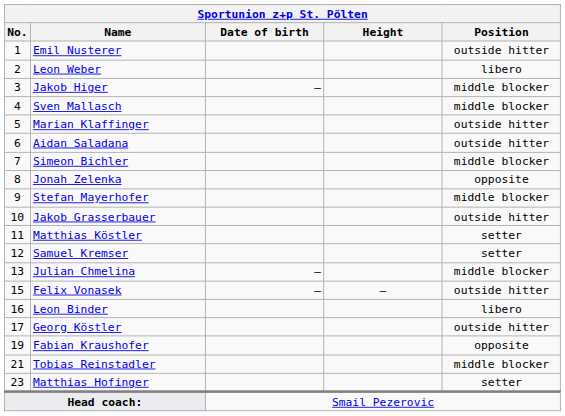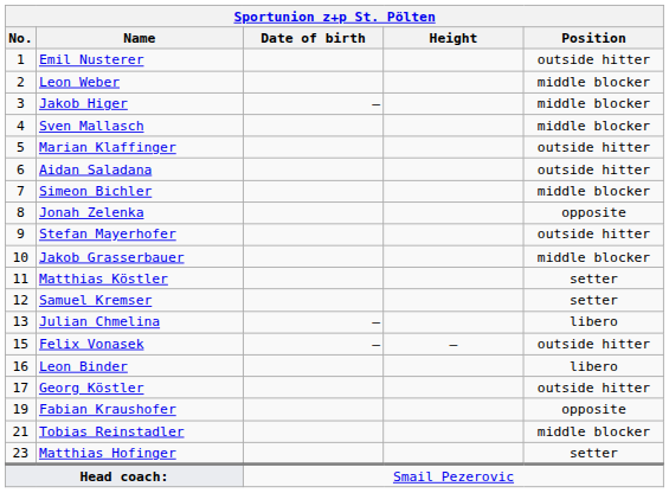 <table class="wikitable collapsible collapsed" style="font-size:100%; text-align:center">
 <tr>
 <th colspan=6 style="width:30em"><a href='#'>Sportunion z+p St. Pölten</a></th>
 </tr>
 <tr>
 <th>No.</th>
 <th style="width:15em">Name</th>
 <th style="width:10em">Date of birth</th>
 <th style="width:10em">Height</th>
 <th style="width:10em">Position</th>
 </tr>
 <tr>
 <td>1</td>
 <td align=left> <a href='#'>Emil Nusterer</a></td>
 <td align=right></td>
 <td></td>
 <td>outside hitter</td>
 </tr>
 <tr>
 <td>2</td>
 <td align=left> <a href='#'>Leon Weber</a></td>
 <td align=right></td>
 <td></td>
-<td>libero</td>
+<td>middle blocker</td>
 </tr>
 <tr>
 <td>3</td>
 <td align=left> <a href='#'>Jakob Higer</a></td>
 <td align=right>—</td>
 <td></td>
 <td>middle blocker</td>
 </tr>
 <tr>
 <td>4</td>
 <td align=left> <a href='#'>Sven Mallasch</a></td>
 <td align=right></td>
 <td></td>
 <td>middle blocker</td>
 </tr>
 <tr>
 <td>5</td>
 <td align=left> <a href='#'>Marian Klaffinger</a></td>
 <td align=right></td>
 <td></td>
 <td>outside hitter</td>
 </tr>
 <tr>
 <td>6</td>
 <td align=left> <a href='#'>Aidan Saladana</a></td>
 <td align=right></td>
 <td></td>
 <td>outside hitter</td>
 </tr>
 <tr>
 <td>7</td>
 <td align=left> <a href='#'>Simeon Bichler</a></td>
 <td align=right></td>
 <td></td>
 <td>middle blocker</td>
 </tr>
 <tr>
 <td>8</td>
 <td align=left> <a href='#'>Jonah Zelenka</a></td>
 <td align=right></td>
 <td></td>
 <td>opposite</td>
 </tr>
 <tr>
 <td>9</td>
 <td align=left> <a href='#'>Stefan Mayerhofer</a></td>
 <td align=right></td>
 <td></td>
-<td>middle blocker</td>
+<td>outside hitter</td>
 </tr>
 <tr>
 <td>10</td>
 <td align=left> <a href='#'>Jakob Grasserbauer</a></td>
 <td align=right></td>
 <td></td>
-<td>outside hitter</td>
+<td>middle blocker</td>
 </tr>
 <tr>
 <td>11</td>
 <td align=left> <a href='#'>Matthias Köstler</a></td>
 <td align=right></td>
 <td></td>
 <td>setter</td>
 </tr>
 <tr>
 <td>12</td>
 <td align=left> <a href='#'>Samuel Kremser</a></td>
 <td align=right></td>
 <td></td>
 <td>setter</td>
 </tr>
 <tr>
 <td>13</td>
 <td align=left> <a href='#'>Julian Chmelina</a></td>
 <td align=right>—</td>
 <td></td>
-<td>middle blocker</td>
+<td>libero</td>
 </tr>
 <tr>
 <td>15</td>
 <td align=left> <a href='#'>Felix Vonasek</a></td>
 <td align=right>—</td>
 <td>—</td>
 <td>outside hitter</td>
 </tr>
 <tr>
 <td>16</td>
 <td align=left> <a href='#'>Leon Binder</a></td>
 <td align=right></td>
 <td></td>
 <td>libero</td>
 </tr>
 <tr>
 <td>17</td>
 <td align=left> <a href='#'>Georg Köstler</a></td>
 <td align=right></td>
 <td></td>
 <td>outside hitter</td>
 </tr>
 <tr>
 <td>19</td>
 <td align=left> <a href='#'>Fabian Kraushofer</a></td>
 <td align=right></td>
 <td></td>
 <td>opposite</td>
 </tr>
 <tr>
 <td>21</td>
 <td align=left> <a href='#'>Tobias Reinstadler</a></td>
 <td align=right></td>
 <td></td>
 <td>middle blocker</td>
 </tr>
 <tr>
 <td>23</td>
 <td align=left> <a href='#'>Matthias Hofinger</a></td>
 <td align=right></td>
 <td></td>
 <td>setter</td>
 </tr>
 <tr>
 </tr>
 <tr style="border-top: 3px solid grey">
 <td colspan=2 style="background:#EAECF0"><strong>Head coach:</strong></td>
 <td colspan=4> <a href='#'>Smail Pezerovic</a></td>
 </tr>
 </table>
